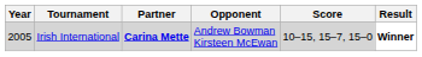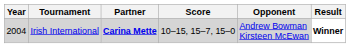 <table class="sortable wikitable" style="font-size: 90%;">
 <tr>
 <th>Year</th>
 <th>Tournament</th>
 <th>Partner</th>
+<th>Score</th>
 <th>Opponent</th>
-<th>Score</th>
 <th>Result</th>
 </tr>
 <tr style="background:#D5D5D5">
-<td align="center">2005</td>
+<td align="center">2004</td>
 <td align="left"><a href='#'>Irish International</a></td>
 <td align="left"><strong> <a href='#'>Carina Mette</a></strong></td>
+<td align="left">10–15, 15–7, 15–0</td>
 <td align="left"> <a href='#'>Andrew Bowman</a><br> <a href='#'>Kirsteen McEwan</a></td>
-<td align="left">10–15, 15–7, 15–0</td>
 <td style="text-align:left; background:white"> <strong>Winner</strong></td>
 </tr>
 </table>
